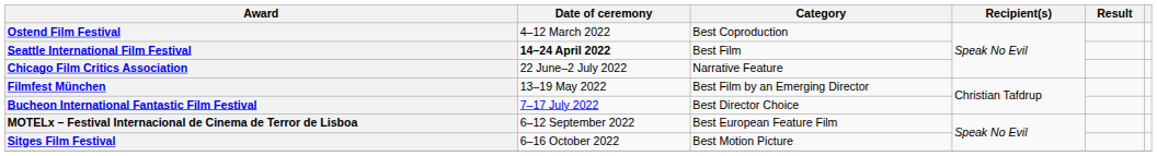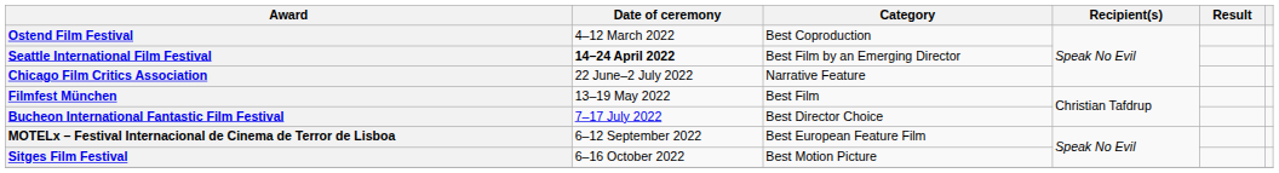 <table class="wikitable sortable plainrowheaders" style="width: 80%;">
 <tr>
 <th scope="col">Award</th>
 <th scope="col">Date of ceremony</th>
 <th scope="col">Category</th>
 <th scope="col">Recipient(s)</th>
 <th scope="col">Result</th>
 <th scope="col" class="unsortable"></th>
 </tr>
 <tr>
 <th scope="row" style="text-align: left;"><a href='#'>Ostend Film Festival</a></th>
 <td>4–12 March 2022</td>
 <td>Best Coproduction</td>
 <td rowspan="3"><em>Speak No Evil</em></td>
 <td></td>
 <td style="text-align: center;"></td>
 </tr>
 <tr>
 <th scope="row" style="text-align: left;"><a href='#'>Seattle International Film Festival</a></th>
 <td><strong>14–24 April 2022</strong></td>
-<td>Best Film</td>
+<td>Best Film by an Emerging Director</td>
 <td></td>
 <td style="text-align: center;"></td>
 </tr>
 <tr>
 <th scope="row" style="text-align: left;"><a href='#'>Chicago Film Critics Association</a></th>
 <td>22 June–2 July 2022</td>
 <td>Narrative Feature</td>
 <td></td>
 <td style="text-align: center;"></td>
 </tr>
 <tr>
 <th scope="row" style="text-align: left;"><a href='#'>Filmfest München</a></th>
 <td>13–19 May 2022</td>
-<td>Best Film by an Emerging Director</td>
+<td>Best Film</td>
 <td rowspan="2">Christian Tafdrup</td>
 <td></td>
 <td style="text-align: center;"></td>
 </tr>
 <tr>
 <th scope="row" style="text-align: left;"><a href='#'>Bucheon International Fantastic Film Festival</a></th>
 <td><a href='#'>7–17 July 2022</a></td>
 <td>Best Director Choice</td>
 <td></td>
 <td style="text-align: center;"></td>
 </tr>
 <tr>
 <th scope="row" style="text-align: left;">MOTELx – Festival Internacional de Cinema de Terror de Lisboa</th>
 <td>6–12 September 2022</td>
 <td>Best European Feature Film</td>
 <td rowspan="2"><em>Speak No Evil</em></td>
 <td></td>
 <td style="text-align: center;"></td>
 </tr>
 <tr>
 <th scope="row" style="text-align: left;"><a href='#'>Sitges Film Festival</a></th>
 <td>6–16 October 2022</td>
 <td>Best Motion Picture</td>
 <td></td>
 <td style="text-align: center;"></td>
 </tr>
 <tr>
 </tr>
 </table>
